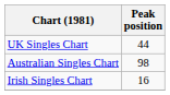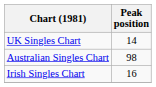 <table class="wikitable sortable">
 <tr>
 <th align="left">Chart (1981)</th>
 <th align="center">Peak<br>position</th>
 </tr>
 <tr>
 <td align="left"><a href='#'>UK Singles Chart</a></td>
-<td align="center">44</td>
+<td align="center">14</td>
 </tr>
 <tr>
 <td align="left"><a href='#'>Australian Singles Chart</a></td>
 <td align="center">98</td>
 </tr>
 <tr>
 <td align="left"><a href='#'>Irish Singles Chart</a></td>
 <td align="center">16</td>
 </tr>
 <tr>
 </tr>
 </table>
